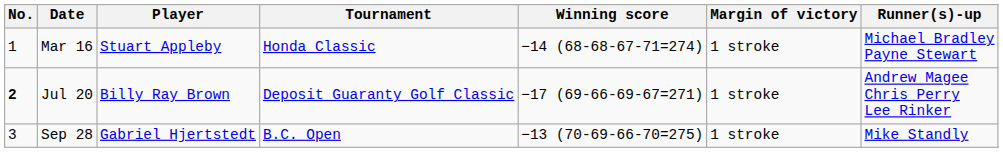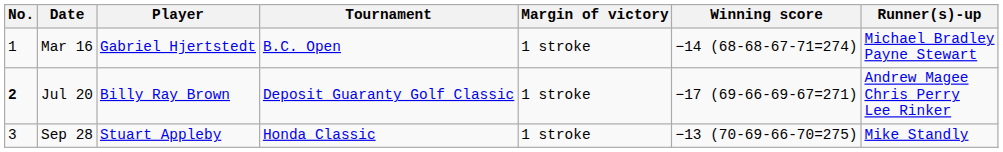 <table class="wikitable" style="font-size:95%;">
 <tr>
 <th>No.</th>
 <th>Date</th>
 <th>Player</th>
 <th>Tournament</th>
+<th>Margin of victory</th>
 <th>Winning score</th>
-<th>Margin of victory</th>
 <th>Runner(s)-up</th>
 </tr>
 <tr>
 <td>1</td>
 <td>Mar 16</td>
-<td> <a href='#'>Stuart Appleby</a></td>
-<td><a href='#'>Honda Classic</a></td>
+<td> <a href='#'>Gabriel Hjertstedt</a></td>
+<td><a href='#'>B.C. Open</a></td>
+<td>1 stroke</td>
 <td>−14 (68-68-67-71=274)</td>
-<td>1 stroke</td>
 <td> <a href='#'>Michael Bradley</a><br> <a href='#'>Payne Stewart</a></td>
 </tr>
 <tr>
 <td><strong>2</strong></td>
 <td>Jul 20</td>
 <td> <a href='#'>Billy Ray Brown</a></td>
 <td><a href='#'>Deposit Guaranty Golf Classic</a></td>
+<td>1 stroke</td>
 <td>−17 (69-66-69-67=271)</td>
-<td>1 stroke</td>
 <td> <a href='#'>Andrew Magee</a><br> <a href='#'>Chris Perry</a><br> <a href='#'>Lee Rinker</a></td>
 </tr>
 <tr>
 <td>3</td>
 <td>Sep 28</td>
-<td> <a href='#'>Gabriel Hjertstedt</a></td>
-<td><a href='#'>B.C. Open</a></td>
+<td> <a href='#'>Stuart Appleby</a></td>
+<td><a href='#'>Honda Classic</a></td>
+<td>1 stroke</td>
 <td>−13 (70-69-66-70=275)</td>
-<td>1 stroke</td>
 <td> <a href='#'>Mike Standly</a></td>
 </tr>
 </table>
